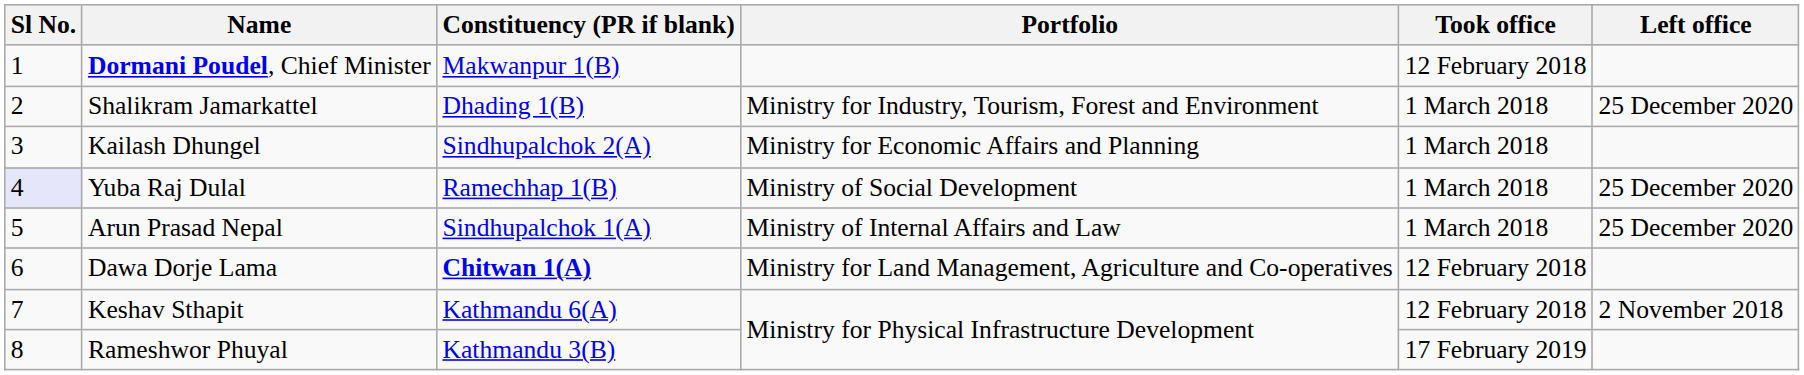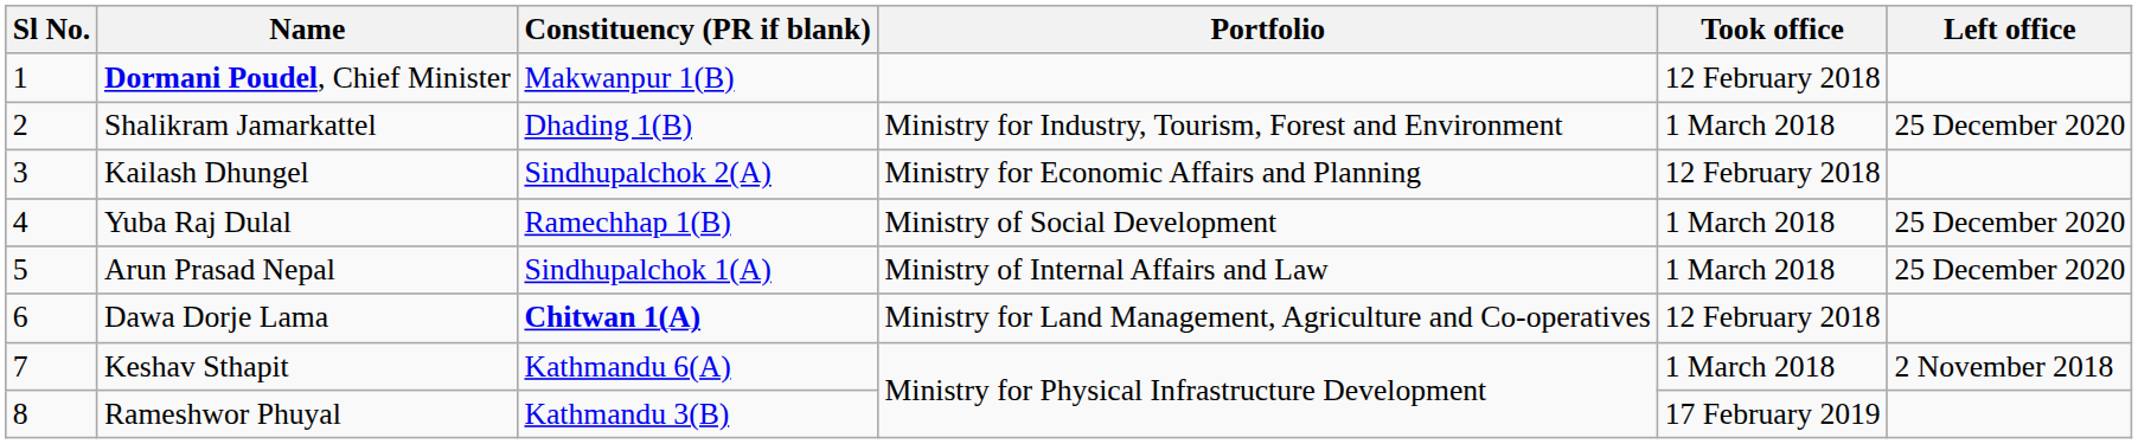 <table class="wikitable">
 <tr>
 <th>Sl No.</th>
 <th>Name</th>
 <th>Constituency (PR if blank)</th>
 <th>Portfolio</th>
 <th>Took office</th>
 <th>Left office</th>
 </tr>
 <tr>
 <td>1</td>
 <td><strong><a href='#'>Dormani Poudel</a></strong>, Chief Minister</td>
 <td><a href='#'>Makwanpur 1(B)</a></td>
 <td></td>
 <td>12 February 2018</td>
 <td></td>
 </tr>
 <tr>
 <td>2</td>
 <td>Shalikram Jamarkattel</td>
 <td><a href='#'>Dhading 1(B)</a></td>
 <td>Ministry for Industry, Tourism, Forest and Environment</td>
 <td>1 March 2018</td>
 <td>25 December 2020</td>
 </tr>
 <tr>
 <td>3</td>
 <td>Kailash Dhungel</td>
 <td><a href='#'>Sindhupalchok 2(A)</a></td>
 <td>Ministry for Economic Affairs and Planning</td>
-<td>1 March 2018</td>
+<td>12 February 2018</td>
 <td></td>
 </tr>
 <tr>
-<td style="background: lavender;">4</td>
+<td>4</td>
 <td>Yuba Raj Dulal</td>
 <td><a href='#'>Ramechhap 1(B)</a></td>
 <td>Ministry of Social Development</td>
 <td>1 March 2018</td>
 <td>25 December 2020</td>
 </tr>
 <tr>
 <td>5</td>
 <td>Arun Prasad Nepal</td>
 <td><a href='#'>Sindhupalchok 1(A)</a></td>
 <td>Ministry of Internal Affairs and Law</td>
 <td>1 March 2018</td>
 <td>25 December 2020</td>
 </tr>
 <tr>
 <td>6</td>
 <td>Dawa Dorje Lama</td>
 <td><strong><a href='#'>Chitwan 1(A)</a></strong></td>
 <td>Ministry for Land Management, Agriculture and Co-operatives</td>
 <td>12 February 2018</td>
 <td></td>
 </tr>
 <tr>
 <td>7</td>
 <td>Keshav Sthapit</td>
 <td><a href='#'>Kathmandu 6(A)</a></td>
 <td rowspan="2">Ministry for Physical Infrastructure Development</td>
-<td>12 February 2018</td>
+<td>1 March 2018</td>
 <td>2 November 2018</td>
 </tr>
 <tr>
 <td>8</td>
 <td>Rameshwor Phuyal</td>
 <td><a href='#'>Kathmandu 3(B)</a></td>
 <td>17 February 2019</td>
 <td></td>
 </tr>
 </table>
